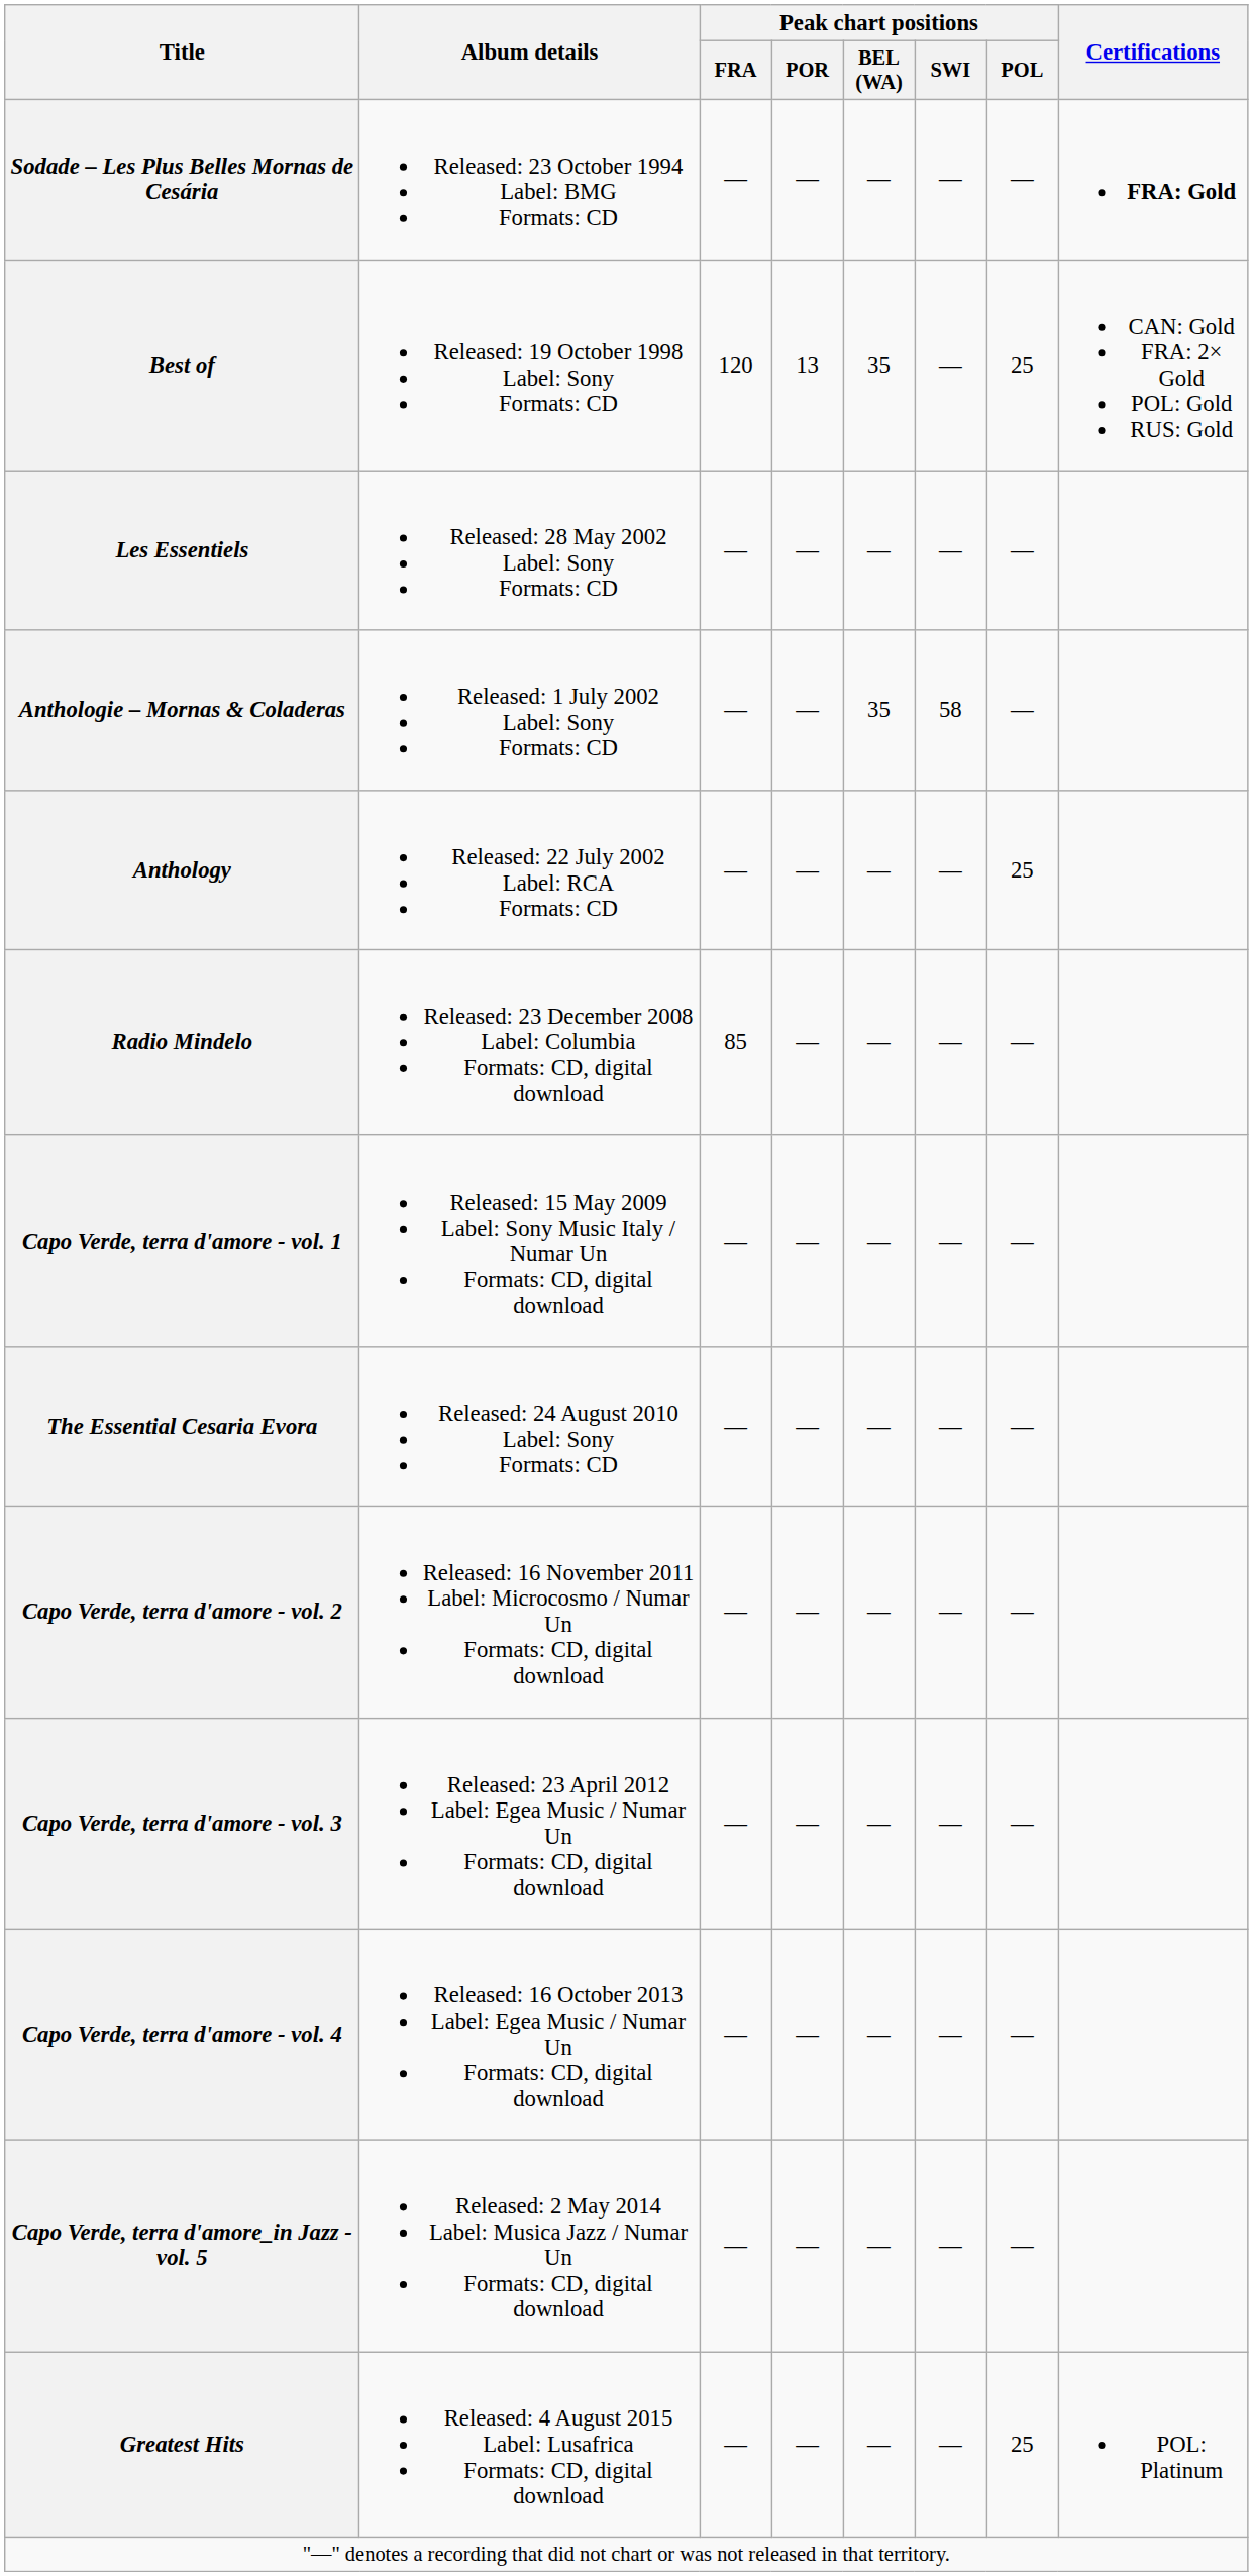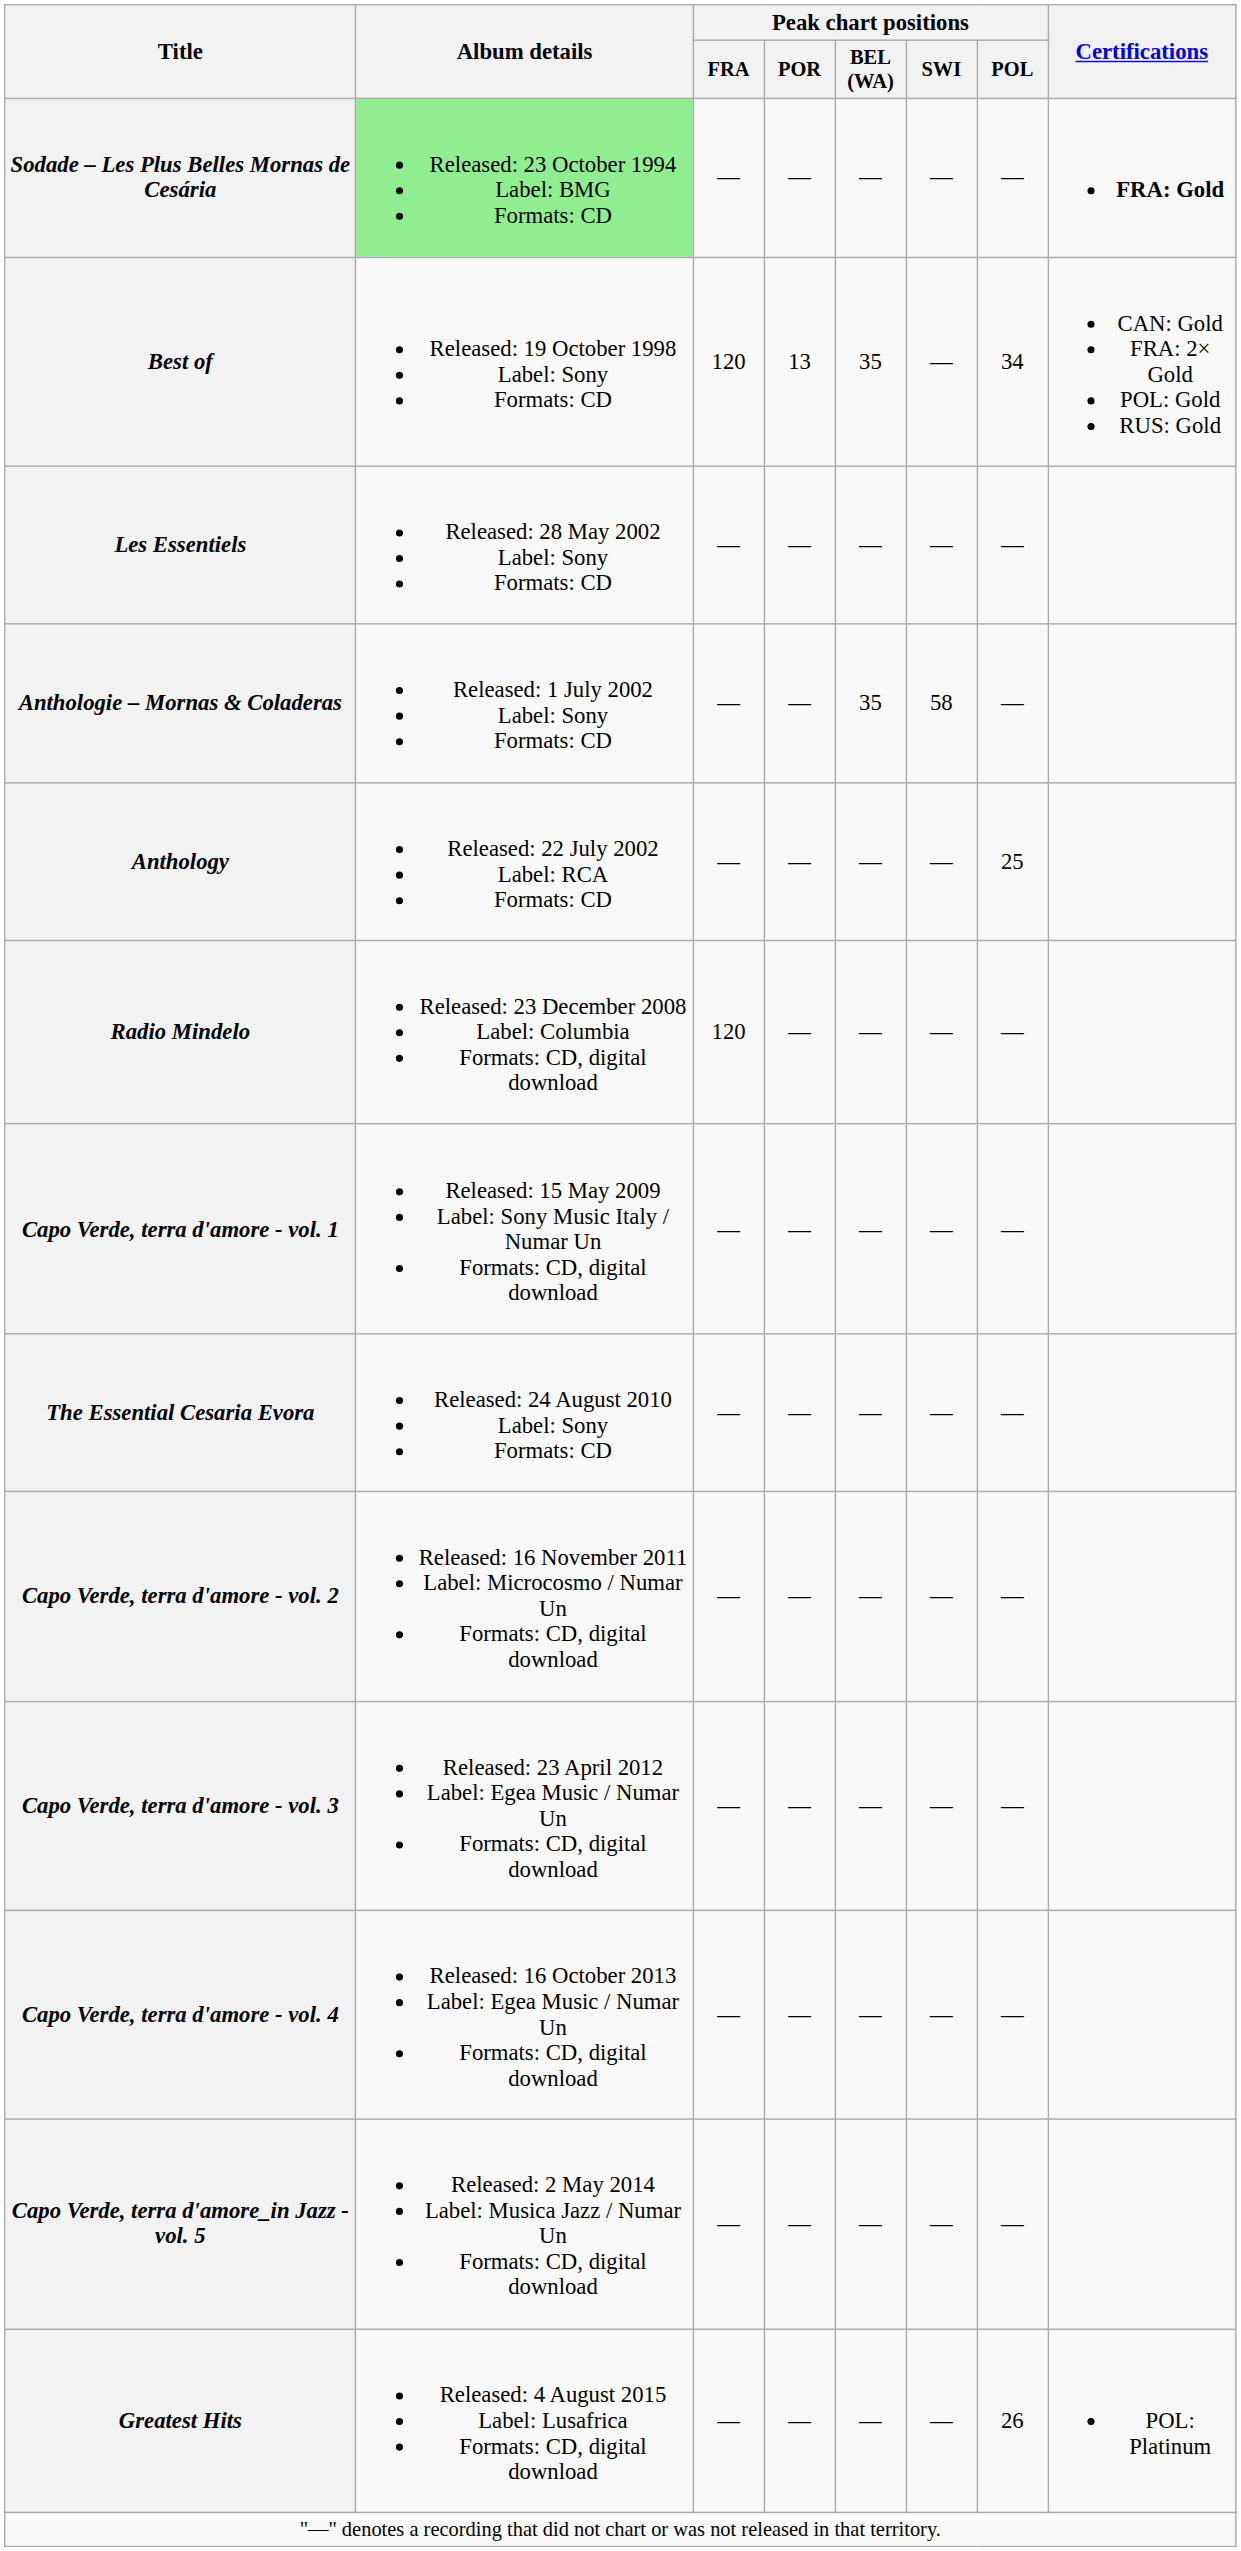 <table class="wikitable plainrowheaders" style="text-align:center;">
 <tr>
 <th scope="col" rowspan="2" style="width:15em;">Title</th>
 <th scope="col" rowspan="2">Album details</th>
 <th scope="col" colspan="5">Peak chart positions</th>
 <th scope="col" rowspan="2"><a href='#'>Certifications</a></th>
 </tr>
 <tr>
 <th scope="col" style="width:3em;font-size:90%;">FRA<br></th>
 <th scope="col" style="width:3em;font-size:90%;">POR<br></th>
 <th scope="col" style="width:3em;font-size:90%;">BEL (WA)<br></th>
 <th scope="col" style="width:3em;font-size:90%;">SWI<br></th>
 <th scope="col" style="width:3em;font-size:90%;">POL<br></th>
 </tr>
 <tr>
 <th scope="row"><em>Sodade – Les Plus Belles Mornas de Cesária</em></th>
-<td><br><ul><li>Released: 23 October 1994</li><li>Label: BMG</li><li>Formats: CD</li></ul></td>
+<td style="background: lightgreen;"><br><ul><li>Released: 23 October 1994</li><li>Label: BMG</li><li>Formats: CD</li></ul></td>
 <td>—</td>
 <td>—</td>
 <td>—</td>
 <td>—</td>
 <td>—</td>
 <td><strong><br><ul><li>FRA: Gold</li></ul></strong></td>
 </tr>
 <tr>
 <th scope="row"><em>Best of</em></th>
 <td><br><ul><li>Released: 19 October 1998</li><li>Label:  Sony</li><li>Formats: CD</li></ul></td>
 <td>120</td>
 <td>13</td>
 <td>35</td>
 <td>—</td>
-<td>25</td>
+<td>34</td>
 <td><br><ul><li>CAN: Gold</li><li>FRA: 2× Gold</li><li>POL: Gold</li><li>RUS: Gold</li></ul></td>
 </tr>
 <tr>
 <th scope="row"><em>Les Essentiels</em></th>
 <td><br><ul><li>Released: 28 May 2002</li><li>Label: Sony</li><li>Formats: CD</li></ul></td>
 <td>—</td>
 <td>—</td>
 <td>—</td>
 <td>—</td>
 <td>—</td>
 <td></td>
 </tr>
 <tr>
 <th scope="row"><em>Anthologie – Mornas & Coladeras</em></th>
 <td><br><ul><li>Released: 1 July 2002</li><li>Label: Sony</li><li>Formats: CD</li></ul></td>
 <td>—</td>
 <td>—</td>
 <td>35</td>
 <td>58</td>
 <td>—</td>
 <td></td>
 </tr>
 <tr>
 <th scope="row"><em>Anthology</em></th>
 <td><br><ul><li>Released: 22 July 2002</li><li>Label: RCA</li><li>Formats: CD</li></ul></td>
 <td>—</td>
 <td>—</td>
 <td>—</td>
 <td>—</td>
 <td>25</td>
 <td></td>
 </tr>
 <tr>
 <th scope="row"><em>Radio Mindelo</em></th>
 <td><br><ul><li>Released: 23 December 2008</li><li>Label: Columbia</li><li>Formats: CD, digital download</li></ul></td>
-<td>85</td>
+<td>120</td>
 <td>—</td>
 <td>—</td>
 <td>—</td>
 <td>—</td>
 <td></td>
 </tr>
 <tr>
 <th scope="row"><em>Capo Verde, terra d'amore - vol. 1</em></th>
 <td><br><ul><li>Released: 15 May 2009</li><li>Label: Sony Music Italy / Numar Un</li><li>Formats: CD, digital download</li></ul></td>
 <td>—</td>
 <td>—</td>
 <td>—</td>
 <td>—</td>
 <td>—</td>
 <td></td>
 </tr>
 <tr>
 <th scope="row"><em>The Essential Cesaria Evora</em></th>
 <td><br><ul><li>Released: 24 August 2010</li><li>Label: Sony</li><li>Formats: CD</li></ul></td>
 <td>—</td>
 <td>—</td>
 <td>—</td>
 <td>—</td>
 <td>—</td>
 <td></td>
 </tr>
 <tr>
 <th scope="row"><em>Capo Verde, terra d'amore - vol. 2</em></th>
 <td><br><ul><li>Released: 16 November 2011</li><li>Label: Microcosmo / Numar Un</li><li>Formats: CD, digital download</li></ul></td>
 <td>—</td>
 <td>—</td>
 <td>—</td>
 <td>—</td>
 <td>—</td>
 <td></td>
 </tr>
 <tr>
 <th scope="row"><em>Capo Verde, terra d'amore - vol. 3</em></th>
 <td><br><ul><li>Released: 23 April 2012</li><li>Label: Egea Music / Numar Un</li><li>Formats: CD, digital download</li></ul></td>
 <td>—</td>
 <td>—</td>
 <td>—</td>
 <td>—</td>
 <td>—</td>
 <td></td>
 </tr>
 <tr>
 <th scope="row"><em>Capo Verde, terra d'amore - vol. 4</em></th>
 <td><br><ul><li>Released: 16 October 2013</li><li>Label: Egea Music / Numar Un</li><li>Formats: CD, digital download</li></ul></td>
 <td>—</td>
 <td>—</td>
 <td>—</td>
 <td>—</td>
 <td>—</td>
 <td></td>
 </tr>
 <tr>
 <th scope="row"><em>Capo Verde, terra d'amore_in Jazz - vol. 5</em></th>
 <td><br><ul><li>Released: 2 May 2014</li><li>Label: Musica Jazz / Numar Un</li><li>Formats: CD, digital download</li></ul></td>
 <td>—</td>
 <td>—</td>
 <td>—</td>
 <td>—</td>
 <td>—</td>
 <td></td>
 </tr>
 <tr>
 <th scope="row"><em>Greatest Hits</em></th>
 <td><br><ul><li>Released: 4 August 2015</li><li>Label: Lusafrica</li><li>Formats: CD, digital download</li></ul></td>
 <td>—</td>
 <td>—</td>
 <td>—</td>
 <td>—</td>
-<td>25</td>
+<td>26</td>
 <td><br><ul><li>POL: Platinum</li></ul></td>
 </tr>
 <tr>
 <td colspan="20" style="font-size:90%">"—" denotes a recording that did not chart or was not released in that territory.</td>
 </tr>
 </table>
